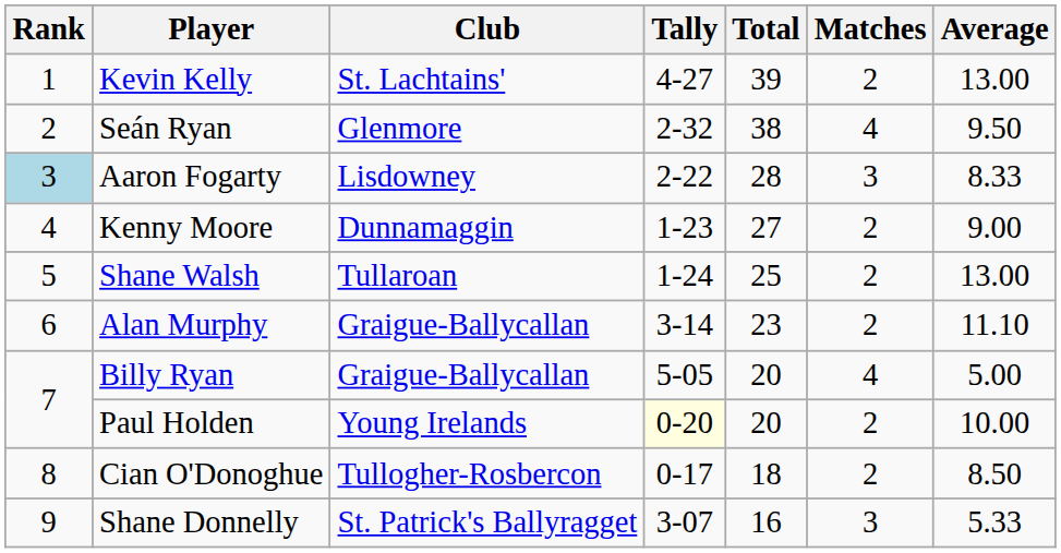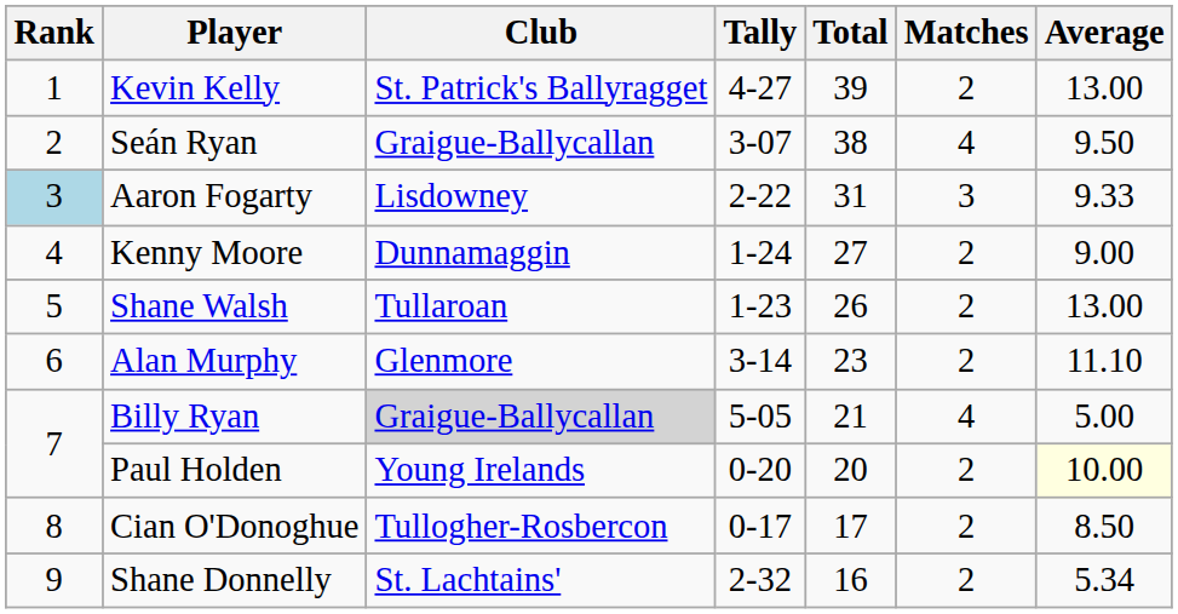 <table class="wikitable">
 <tr>
 <th>Rank</th>
 <th>Player</th>
 <th>Club</th>
 <th>Tally</th>
 <th>Total</th>
 <th>Matches</th>
 <th>Average</th>
 </tr>
 <tr>
 <td rowspan=1 align=center>1</td>
 <td><a href='#'>Kevin Kelly</a></td>
-<td><a href='#'>St. Lachtains'</a></td>
+<td><a href='#'>St. Patrick's Ballyragget</a></td>
 <td align=center>4-27</td>
 <td align=center>39</td>
 <td align=center>2</td>
 <td align=center>13.00</td>
 </tr>
 <tr>
 <td rowspan=1 align=center>2</td>
 <td>Seán Ryan</td>
-<td><a href='#'>Glenmore</a></td>
-<td align=center>2-32</td>
+<td><a href='#'>Graigue-Ballycallan</a></td>
+<td align=center>3-07</td>
 <td align=center>38</td>
 <td align=center>4</td>
 <td align=center>9.50</td>
 </tr>
 <tr>
 <td rowspan=1 align=center style="background: lightblue;">3</td>
 <td>Aaron Fogarty</td>
 <td><a href='#'>Lisdowney</a></td>
 <td align=center>2-22</td>
-<td align=center>28</td>
+<td align=center>31</td>
 <td align=center>3</td>
-<td align=center>8.33</td>
+<td align=center>9.33</td>
 </tr>
 <tr>
 <td rowspan=1 align=center>4</td>
 <td>Kenny Moore</td>
 <td><a href='#'>Dunnamaggin</a></td>
-<td align=center>1-23</td>
+<td align=center>1-24</td>
 <td align=center>27</td>
 <td align=center>2</td>
 <td align=center>9.00</td>
 </tr>
 <tr>
 <td rowspan=1 align=center>5</td>
 <td><a href='#'>Shane Walsh</a></td>
 <td><a href='#'>Tullaroan</a></td>
-<td align=center>1-24</td>
-<td align=center>25</td>
+<td align=center>1-23</td>
+<td align=center>26</td>
 <td align=center>2</td>
 <td align=center>13.00</td>
 </tr>
 <tr>
 <td rowspan=1 align=center>6</td>
 <td><a href='#'>Alan Murphy</a></td>
-<td><a href='#'>Graigue-Ballycallan</a></td>
+<td><a href='#'>Glenmore</a></td>
 <td align=center>3-14</td>
 <td align=center>23</td>
 <td align=center>2</td>
 <td align=center>11.10</td>
 </tr>
 <tr>
 <td rowspan=2 align=center>7</td>
 <td><a href='#'>Billy Ryan</a></td>
-<td><a href='#'>Graigue-Ballycallan</a></td>
+<td style="background: lightgrey;"><a href='#'>Graigue-Ballycallan</a></td>
 <td align=center>5-05</td>
-<td align=center>20</td>
+<td align=center>21</td>
 <td align=center>4</td>
 <td align=center>5.00</td>
 </tr>
 <tr>
 <td>Paul Holden</td>
 <td><a href='#'>Young Irelands</a></td>
-<td align=center style="background: lightyellow;">0-20</td>
+<td align=center>0-20</td>
 <td align=center>20</td>
 <td align=center>2</td>
-<td align=center>10.00</td>
+<td align=center style="background: lightyellow;">10.00</td>
 </tr>
 <tr>
 <td rowspan=1 align=center>8</td>
 <td>Cian O'Donoghue</td>
 <td><a href='#'>Tullogher-Rosbercon</a></td>
 <td align=center>0-17</td>
-<td align=center>18</td>
+<td align=center>17</td>
 <td align=center>2</td>
 <td align=center>8.50</td>
 </tr>
 <tr>
 <td rowspan=1 align=center>9</td>
 <td>Shane Donnelly</td>
-<td><a href='#'>St. Patrick's Ballyragget</a></td>
-<td align=center>3-07</td>
+<td><a href='#'>St. Lachtains'</a></td>
+<td align=center>2-32</td>
 <td align=center>16</td>
-<td align=center>3</td>
-<td align=center>5.33</td>
+<td align=center>2</td>
+<td align=center>5.34</td>
 </tr>
 </table>
